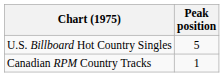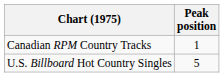 <table class="wikitable sortable">
 <tr>
 <th align="left">Chart (1975)</th>
 <th align="center">Peak<br>position</th>
 </tr>
 <tr>
+<td align="left">Canadian <em>RPM</em> Country Tracks</td>
+<td align="center">1</td>
+</tr>
+<tr>
 <td align="left">U.S. <em>Billboard</em> Hot Country Singles</td>
 <td align="center">5</td>
 </tr>
-<tr>
-<td align="left">Canadian <em>RPM</em> Country Tracks</td>
-<td align="center">1</td>
-</tr>
 </table>
